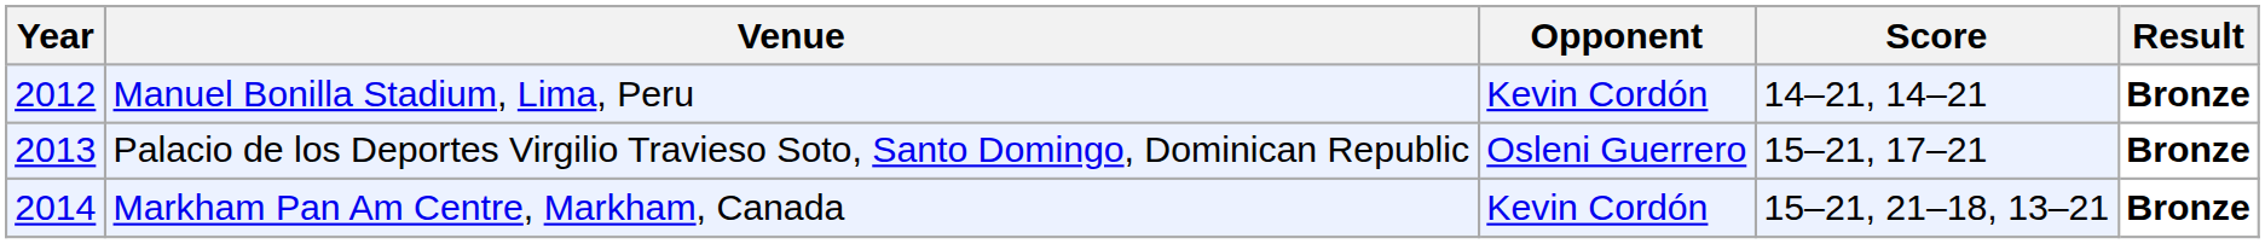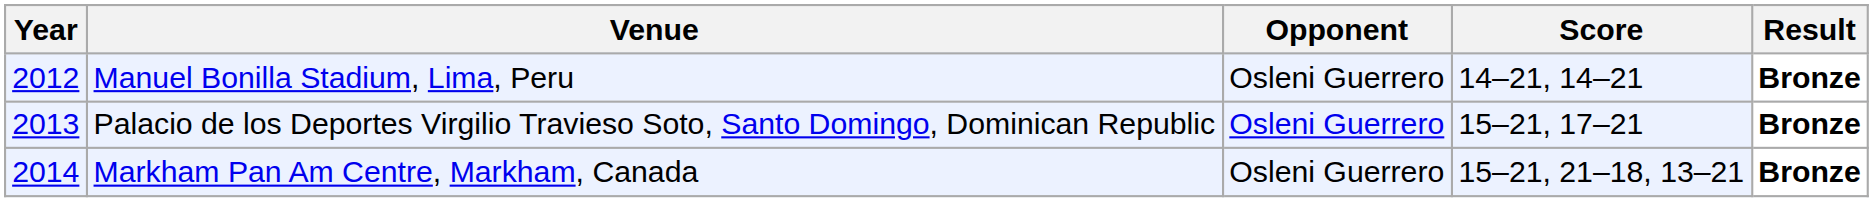 <table class="sortable wikitable" style="font-size: 90%;">
 <tr>
 <th>Year</th>
 <th>Venue</th>
 <th>Opponent</th>
 <th>Score</th>
 <th>Result</th>
 </tr>
 <tr style="background:#ECF2FF">
 <td align="center"><a href='#'>2012</a></td>
 <td align="left"><a href='#'>Manuel Bonilla Stadium</a>, <a href='#'>Lima</a>, Peru</td>
-<td align="left"> <a href='#'>Kevin Cordón</a></td>
+<td align="left"> Osleni Guerrero</td>
 <td align="left">14–21, 14–21</td>
 <td style="text-align:left; background:white"> <strong>Bronze</strong></td>
 </tr>
 <tr style="background:#ECF2FF">
 <td align="center"><a href='#'>2013</a></td>
 <td align="left">Palacio de los Deportes Virgilio Travieso Soto, <a href='#'>Santo Domingo</a>, Dominican Republic</td>
 <td align="left"> <a href='#'>Osleni Guerrero</a></td>
 <td align="left">15–21, 17–21</td>
 <td style="text-align:left; background:white"> <strong>Bronze</strong></td>
 </tr>
 <tr style="background:#ECF2FF">
 <td align="center"><a href='#'>2014</a></td>
 <td align="left"><a href='#'>Markham Pan Am Centre</a>, <a href='#'>Markham</a>, Canada</td>
-<td align="left"> <a href='#'>Kevin Cordón</a></td>
+<td align="left"> Osleni Guerrero</td>
 <td align="left">15–21, 21–18, 13–21</td>
 <td style="text-align:left; background:white"> <strong>Bronze</strong></td>
 </tr>
 </table>
